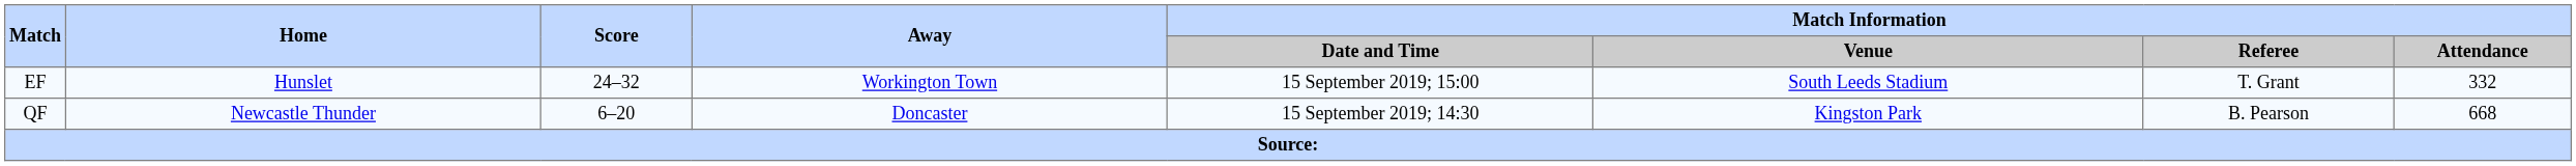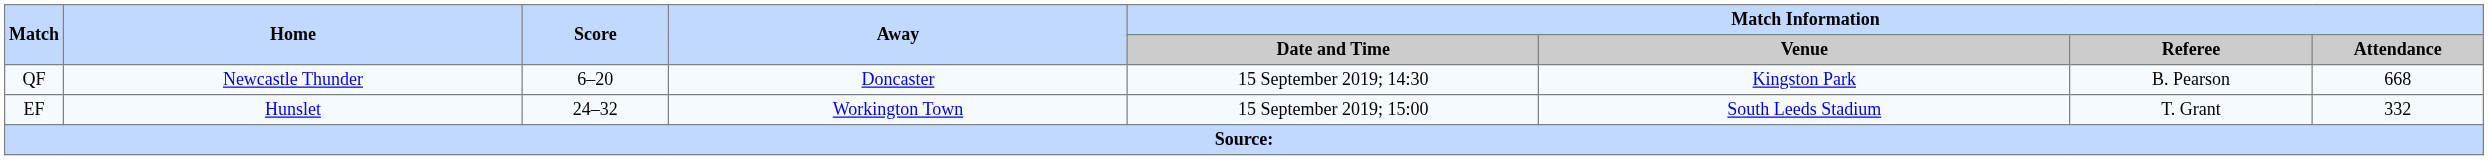 <table border="1" style="border-collapse:collapse; font-size:90%; text-align:center;" cellpadding="3" cellspacing="0" width="100%">
 <tr bgcolor="#C1D8FF">
 <th rowspan="2">Match</th>
 <th rowspan="2" width="19%">Home</th>
 <th rowspan="2" width="6%">Score</th>
 <th rowspan="2" width="19%">Away</th>
 <th colspan="4">Match Information</th>
 </tr>
 <tr bgcolor="#CCCCCC">
 <th width="17%">Date and Time</th>
 <th width="22%">Venue</th>
 <th width="10%">Referee</th>
 <th width="7%">Attendance</th>
 </tr>
 <tr bgcolor="#F5FAFF">
+<td>QF</td>
+<td> <a href='#'>Newcastle Thunder</a></td>
+<td>6–20</td>
+<td> <a href='#'>Doncaster</a></td>
+<td>15 September 2019; 14:30</td>
+<td><a href='#'>Kingston Park</a></td>
+<td>B. Pearson</td>
+<td>668</td>
+</tr>
+<tr bgcolor="#F5FAFF">
 <td>EF</td>
 <td> <a href='#'>Hunslet</a></td>
 <td>24–32</td>
 <td> <a href='#'>Workington Town</a></td>
 <td>15 September 2019; 15:00</td>
 <td><a href='#'>South Leeds Stadium</a></td>
 <td>T. Grant</td>
 <td>332</td>
 </tr>
-<tr bgcolor="#F5FAFF">
-<td>QF</td>
-<td> <a href='#'>Newcastle Thunder</a></td>
-<td>6–20</td>
-<td> <a href='#'>Doncaster</a></td>
-<td>15 September 2019; 14:30</td>
-<td><a href='#'>Kingston Park</a></td>
-<td>B. Pearson</td>
-<td>668</td>
-</tr>
 <tr style="background:#c1d8ff;">
 <th colspan="8">Source:</th>
 </tr>
 </table>
